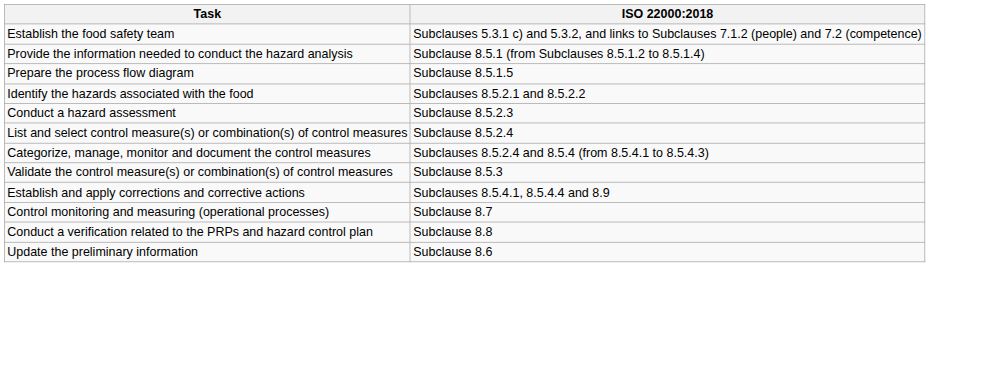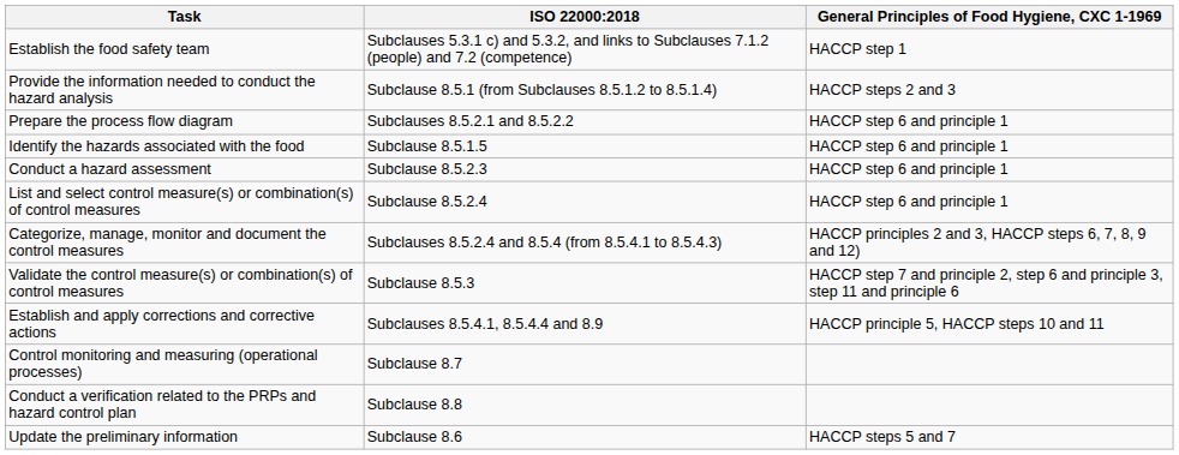 <table class="wikitable">
 <tr>
 <th>Task</th>
 <th>ISO 22000:2018</th>
+<th>General Principles of Food Hygiene, CXC 1-1969</th>
 </tr>
 <tr>
 <td>Establish the food safety team</td>
 <td>Subclauses 5.3.1 c) and 5.3.2, and links to Subclauses 7.1.2 (people) and 7.2 (competence)</td>
+<td>HACCP step 1</td>
 </tr>
 <tr>
 <td>Provide the information needed to conduct the hazard analysis</td>
 <td>Subclause 8.5.1 (from Subclauses 8.5.1.2 to 8.5.1.4)</td>
+<td>HACCP steps 2 and 3</td>
 </tr>
 <tr>
 <td>Prepare the process flow diagram</td>
-<td>Subclause 8.5.1.5</td>
+<td>Subclauses 8.5.2.1 and 8.5.2.2</td>
+<td>HACCP step 6 and principle 1</td>
 </tr>
 <tr>
 <td>Identify the hazards associated with the food</td>
-<td>Subclauses 8.5.2.1 and 8.5.2.2</td>
+<td>Subclause 8.5.1.5</td>
+<td>HACCP step 6 and principle 1</td>
 </tr>
 <tr>
 <td>Conduct a hazard assessment</td>
 <td>Subclause 8.5.2.3</td>
+<td>HACCP step 6 and principle 1</td>
 </tr>
 <tr>
 <td>List and select control measure(s) or combination(s) of control measures</td>
 <td>Subclause 8.5.2.4</td>
+<td>HACCP step 6 and principle 1</td>
 </tr>
 <tr>
 <td>Categorize, manage, monitor and document the control measures</td>
 <td>Subclauses 8.5.2.4 and 8.5.4 (from 8.5.4.1 to 8.5.4.3)</td>
+<td>HACCP principles 2 and 3, HACCP steps 6, 7, 8, 9 and 12)</td>
 </tr>
 <tr>
 <td>Validate the control measure(s) or combination(s) of control measures</td>
 <td>Subclause 8.5.3</td>
+<td>HACCP step 7 and principle 2, step 6 and principle 3, step 11 and principle 6</td>
 </tr>
 <tr>
 <td>Establish and apply corrections and corrective actions</td>
 <td>Subclauses 8.5.4.1, 8.5.4.4 and 8.9</td>
+<td>HACCP principle 5, HACCP steps 10 and 11</td>
 </tr>
 <tr>
 <td>Control monitoring and measuring (operational processes)</td>
 <td>Subclause 8.7</td>
+<td></td>
 </tr>
 <tr>
 <td>Conduct a verification related to the PRPs and hazard control plan</td>
 <td>Subclause 8.8</td>
+<td></td>
 </tr>
 <tr>
 <td>Update the preliminary information</td>
 <td>Subclause 8.6</td>
+<td>HACCP steps 5 and 7</td>
 </tr>
 </table>
